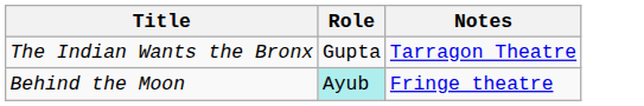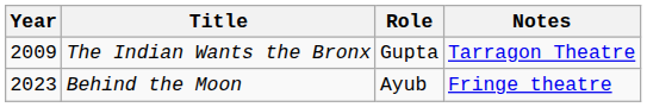 <table class="wikitable">
 <tr>
+<th>Year</th>
 <th>Title</th>
 <th>Role</th>
 <th>Notes</th>
 </tr>
 <tr>
+<td>2009</td>
 <td><em>The Indian Wants the Bronx</em></td>
 <td>Gupta</td>
 <td><a href='#'>Tarragon Theatre</a></td>
 </tr>
 <tr>
+<td>2023</td>
 <td><em>Behind the Moon</em></td>
-<td style="background: paleturquoise;">Ayub</td>
+<td>Ayub</td>
 <td><a href='#'>Fringe theatre</a></td>
 </tr>
 </table>
